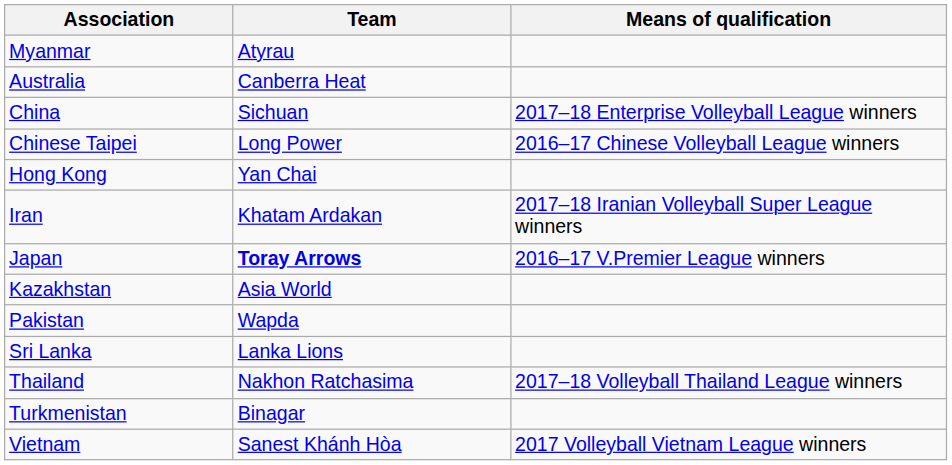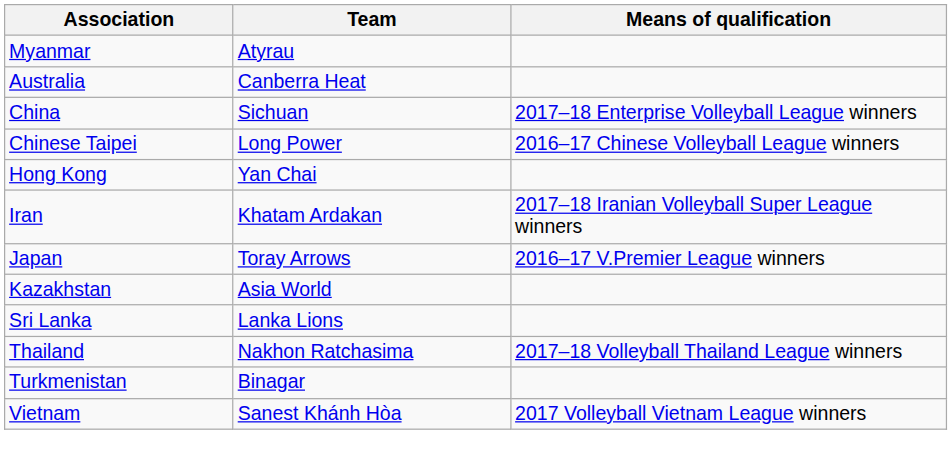 <table class="wikitable">
 <tr>
 <th width=180>Association</th>
 <th width=220>Team</th>
 <th width=350>Means of qualification</th>
 </tr>
 <tr>
 <td> <a href='#'>Myanmar</a></td>
 <td><a href='#'>Atyrau</a></td>
 <td></td>
 </tr>
 <tr>
 <td> <a href='#'>Australia</a></td>
 <td><a href='#'>Canberra Heat</a></td>
 <td></td>
 </tr>
 <tr>
 <td> <a href='#'>China</a></td>
 <td><a href='#'>Sichuan</a></td>
 <td><a href='#'>2017–18 Enterprise Volleyball League</a> winners</td>
 </tr>
 <tr>
 <td> <a href='#'>Chinese Taipei</a></td>
 <td><a href='#'>Long Power</a></td>
 <td><a href='#'>2016–17 Chinese Volleyball League</a> winners</td>
 </tr>
 <tr>
 <td> <a href='#'>Hong Kong</a></td>
 <td><a href='#'>Yan Chai</a></td>
 <td></td>
 </tr>
 <tr>
 <td> <a href='#'>Iran</a></td>
 <td><a href='#'>Khatam Ardakan</a></td>
 <td><a href='#'>2017–18 Iranian Volleyball Super League</a> winners</td>
 </tr>
 <tr>
 <td> <a href='#'>Japan</a></td>
-<td><strong><a href='#'>Toray Arrows</a></strong></td>
+<td><a href='#'>Toray Arrows</a></td>
 <td><a href='#'>2016–17 V.Premier League</a> winners</td>
 </tr>
 <tr>
 <td> <a href='#'>Kazakhstan</a></td>
 <td><a href='#'>Asia World</a></td>
-<td></td>
-</tr>
-<tr>
-<td> <a href='#'>Pakistan</a></td>
-<td><a href='#'>Wapda</a></td>
 <td></td>
 </tr>
 <tr>
 <td> <a href='#'>Sri Lanka</a></td>
 <td><a href='#'>Lanka Lions</a></td>
 <td></td>
 </tr>
 <tr>
 <td> <a href='#'>Thailand</a></td>
 <td><a href='#'>Nakhon Ratchasima</a></td>
 <td><a href='#'>2017–18 Volleyball Thailand League</a> winners</td>
 </tr>
 <tr>
 <td> <a href='#'>Turkmenistan</a></td>
 <td><a href='#'>Binagar</a></td>
 <td></td>
 </tr>
 <tr>
 <td> <a href='#'>Vietnam</a></td>
 <td><a href='#'>Sanest Khánh Hòa</a></td>
 <td><a href='#'>2017 Volleyball Vietnam League</a> winners</td>
 </tr>
 </table>
